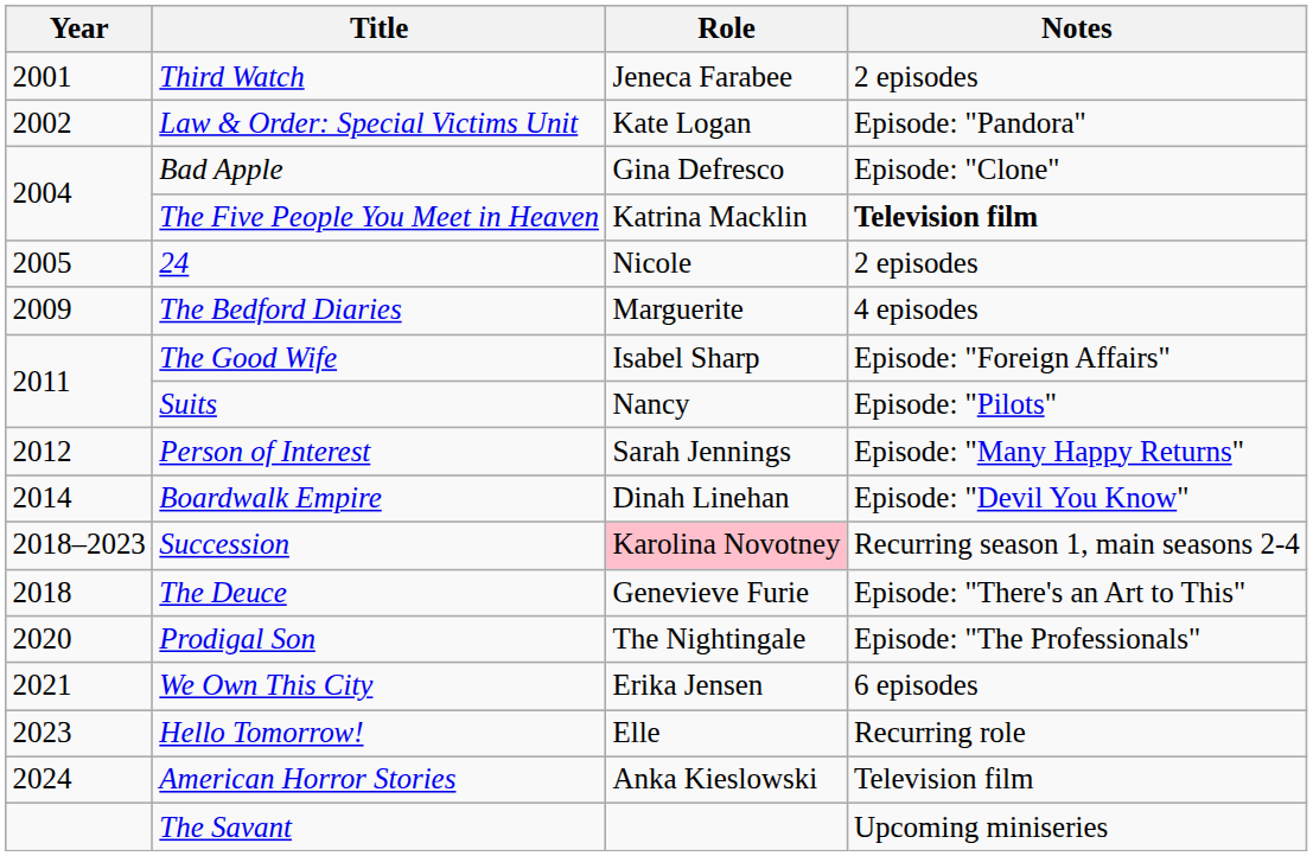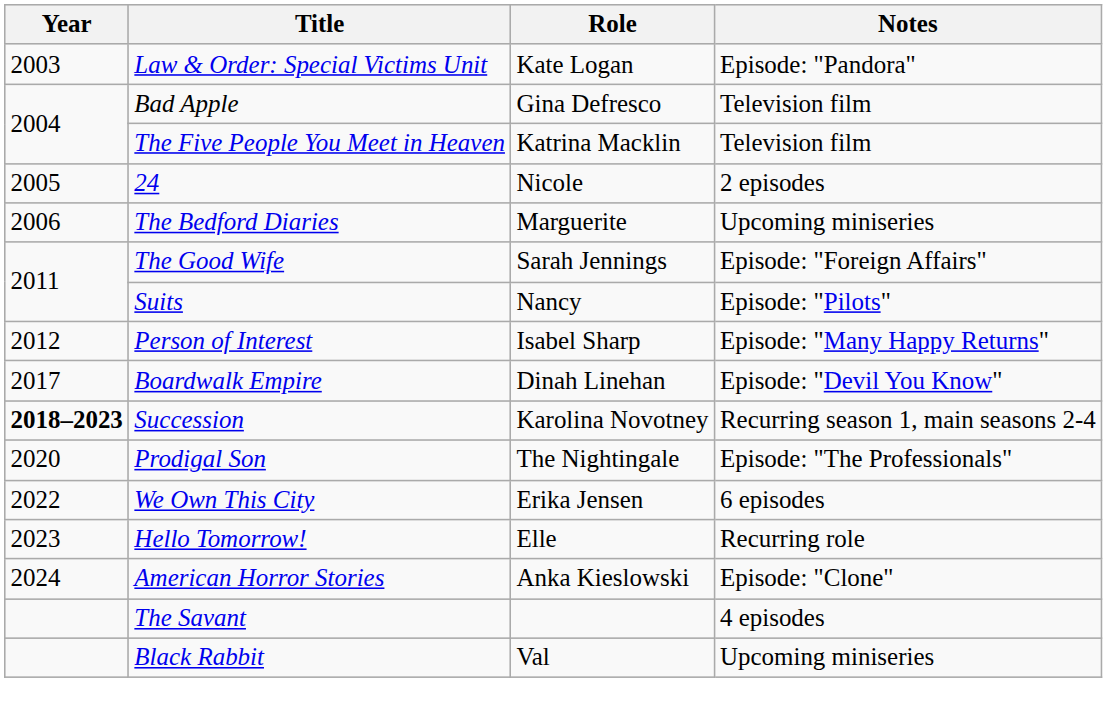 <table class="wikitable sortable">
 <tr>
 <th>Year</th>
 <th>Title</th>
 <th>Role</th>
 <th class="unsortable">Notes</th>
 </tr>
 <tr>
-<td>2001</td>
-<td><em><a href='#'>Third Watch</a></em></td>
-<td>Jeneca Farabee</td>
-<td>2 episodes</td>
-</tr>
-<tr>
-<td>2002</td>
+<td>2003</td>
 <td><em><a href='#'>Law & Order: Special Victims Unit</a></em></td>
 <td>Kate Logan</td>
 <td>Episode: "Pandora"</td>
 </tr>
 <tr>
 <td rowspan="2">2004</td>
 <td><em>Bad Apple</em></td>
 <td>Gina Defresco</td>
-<td>Episode: "Clone"</td>
+<td>Television film</td>
 </tr>
 <tr>
 <td><em><a href='#'>The Five People You Meet in Heaven</a></em></td>
 <td>Katrina Macklin</td>
-<td><strong>Television film</strong></td>
+<td>Television film</td>
 </tr>
 <tr>
 <td>2005</td>
 <td><em><a href='#'>24</a></em></td>
 <td>Nicole</td>
 <td>2 episodes</td>
 </tr>
 <tr>
-<td>2009</td>
+<td>2006</td>
 <td><em><a href='#'>The Bedford Diaries</a></em></td>
 <td>Marguerite</td>
-<td>4 episodes</td>
+<td>Upcoming miniseries</td>
 </tr>
 <tr>
 <td rowspan="2">2011</td>
 <td><em><a href='#'>The Good Wife</a></em></td>
-<td>Isabel Sharp</td>
+<td>Sarah Jennings</td>
 <td>Episode: "Foreign Affairs"</td>
 </tr>
 <tr>
 <td><em><a href='#'>Suits</a></em></td>
 <td>Nancy</td>
 <td>Episode: "<a href='#'>Pilots</a>"</td>
 </tr>
 <tr>
 <td>2012</td>
 <td><em><a href='#'>Person of Interest</a></em></td>
-<td>Sarah Jennings</td>
+<td>Isabel Sharp</td>
 <td>Episode: "<a href='#'>Many Happy Returns</a>"</td>
 </tr>
 <tr>
-<td>2014</td>
+<td>2017</td>
 <td><em><a href='#'>Boardwalk Empire</a></em></td>
 <td>Dinah Linehan</td>
 <td>Episode: "<a href='#'>Devil You Know</a>"</td>
 </tr>
 <tr>
-<td>2018–2023</td>
+<td><strong>2018–2023</strong></td>
 <td><em><a href='#'>Succession</a></em></td>
-<td style="background: pink;">Karolina Novotney</td>
+<td>Karolina Novotney</td>
 <td>Recurring season 1, main seasons 2-4</td>
-</tr>
-<tr>
-<td>2018</td>
-<td><em><a href='#'>The Deuce</a></em></td>
-<td>Genevieve Furie</td>
-<td>Episode: "There's an Art to This"</td>
 </tr>
 <tr>
 <td>2020</td>
 <td><em><a href='#'>Prodigal Son</a></em></td>
 <td>The Nightingale</td>
 <td>Episode: "The Professionals"</td>
 </tr>
 <tr>
-<td>2021</td>
+<td>2022</td>
 <td><em><a href='#'>We Own This City</a></em></td>
 <td>Erika Jensen</td>
 <td>6 episodes</td>
 </tr>
 <tr>
 <td>2023</td>
 <td><em><a href='#'>Hello Tomorrow!</a></em></td>
 <td>Elle</td>
 <td>Recurring role</td>
 </tr>
 <tr>
 <td>2024</td>
 <td><em><a href='#'>American Horror Stories</a></em></td>
 <td>Anka Kieslowski</td>
-<td>Television film</td>
+<td>Episode: "Clone"</td>
 </tr>
 <tr>
 <td></td>
 <td><em><a href='#'>The Savant</a></em></td>
 <td></td>
+<td>4 episodes</td>
+</tr>
+<tr>
+<td></td>
+<td><em><a href='#'>Black Rabbit</a></em></td>
+<td>Val</td>
 <td>Upcoming miniseries</td>
 </tr>
 </table>
